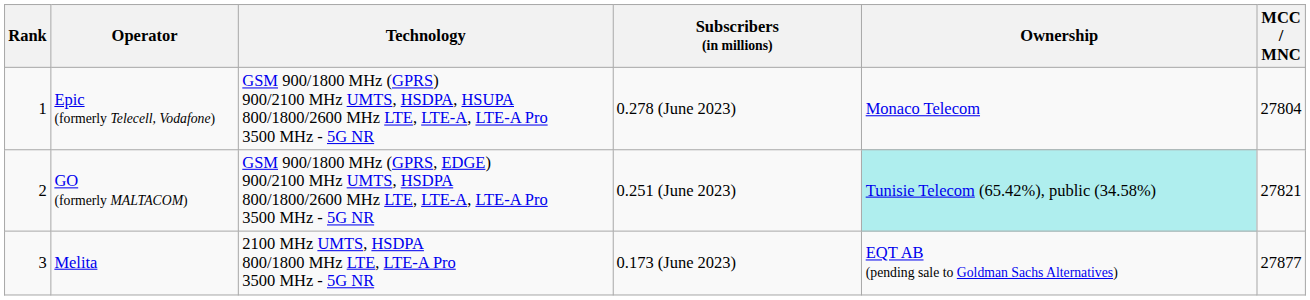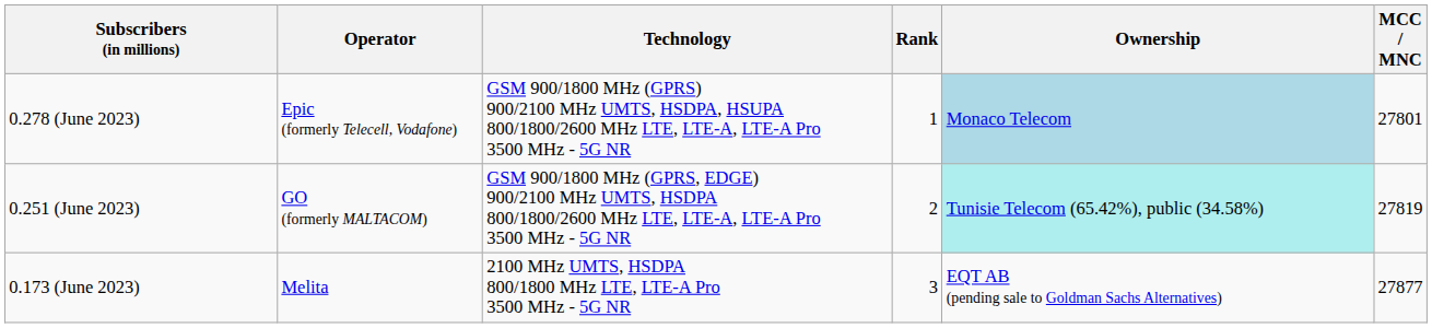 <table class="wikitable" style="width:100%;">
 <tr>
-<th style="width:3%;">Rank</th>
+<th style="width:20%;">Subscribers<br><small>(in millions)</small></th>
 <th style="width:15%;">Operator</th>
 <th style="width:30%;">Technology</th>
-<th style="width:20%;">Subscribers<br><small>(in millions)</small></th>
+<th style="width:3%;">Rank</th>
 <th style="width:32%;">Ownership</th>
 <th>MCC / MNC</th>
 </tr>
 <tr>
-<td align=right>1</td>
+<td>0.278 (June 2023)</td>
 <td><a href='#'>Epic</a> <br> <small>(formerly <em>Telecell, Vodafone</em>)</small></td>
 <td><a href='#'>GSM</a> 900/1800 MHz (<a href='#'>GPRS</a>) <br>900/2100 MHz <a href='#'>UMTS</a>, <a href='#'>HSDPA</a>, <a href='#'>HSUPA</a><br>800/1800/2600 MHz <a href='#'>LTE</a>, <a href='#'>LTE-A</a>, <a href='#'>LTE-A Pro</a><br>3500 MHz - <a href='#'>5G NR</a></td>
-<td>0.278 (June 2023)</td>
-<td><a href='#'>Monaco Telecom</a></td>
-<td>27804</td>
+<td align=right>1</td>
+<td style="background: lightblue;"><a href='#'>Monaco Telecom</a></td>
+<td>27801</td>
 </tr>
 <tr>
-<td align=right>2</td>
+<td>0.251 (June 2023)</td>
 <td><a href='#'>GO</a> <br> <small>(formerly <em>MALTACOM</em>)</small></td>
 <td><a href='#'>GSM</a> 900/1800 MHz (<a href='#'>GPRS</a>, <a href='#'>EDGE</a>) <br>900/2100 MHz <a href='#'>UMTS</a>, <a href='#'>HSDPA</a><br>800/1800/2600 MHz <a href='#'>LTE</a>, <a href='#'>LTE-A</a>, <a href='#'>LTE-A Pro</a><br>3500 MHz - <a href='#'>5G NR</a></td>
-<td>0.251 (June 2023)</td>
+<td align=right>2</td>
 <td style="background: paleturquoise;"><a href='#'>Tunisie Telecom</a> (65.42%), public (34.58%)</td>
-<td>27821</td>
+<td>27819</td>
 </tr>
 <tr>
-<td align=right>3</td>
+<td>0.173 (June 2023)</td>
 <td><a href='#'>Melita</a></td>
 <td>2100 MHz <a href='#'>UMTS</a>, <a href='#'>HSDPA</a><br>800/1800 MHz <a href='#'>LTE</a>, <a href='#'>LTE-A Pro</a><br>3500 MHz - <a href='#'>5G NR</a></td>
-<td>0.173 (June 2023)</td>
+<td align=right>3</td>
 <td><a href='#'>EQT AB</a><br> <small>(pending sale to <a href='#'>Goldman Sachs Alternatives</a>)</small></td>
 <td>27877</td>
 </tr>
 </table>
